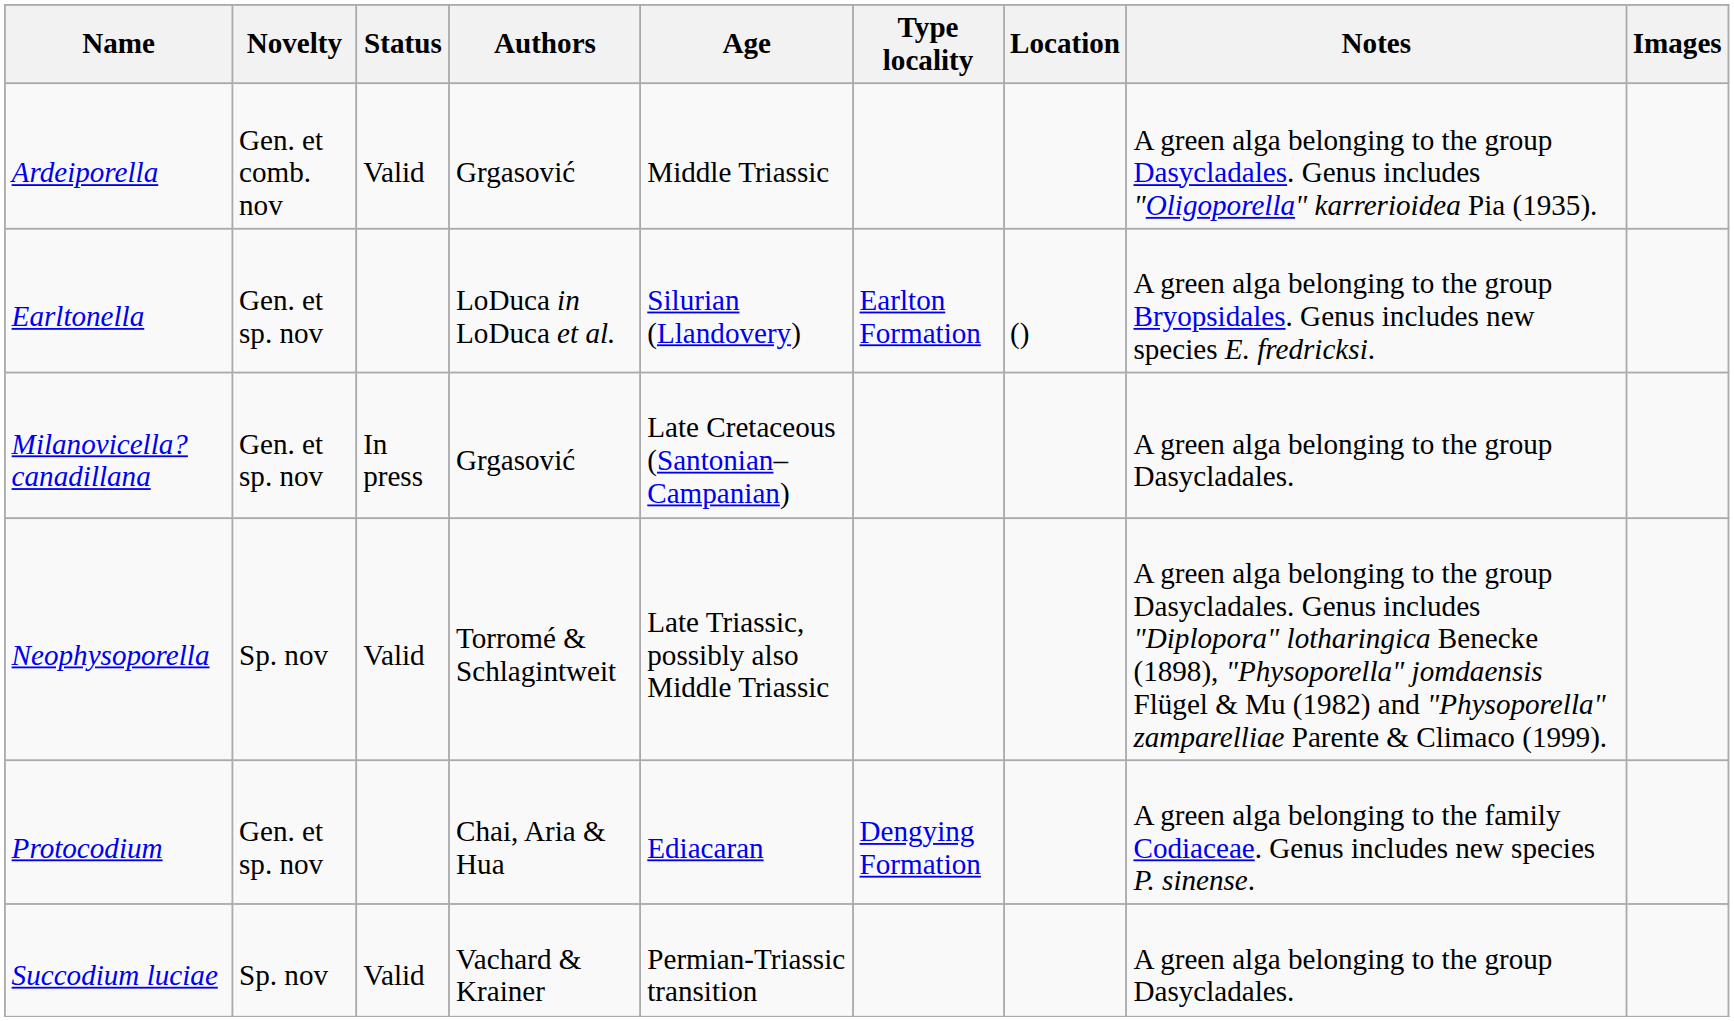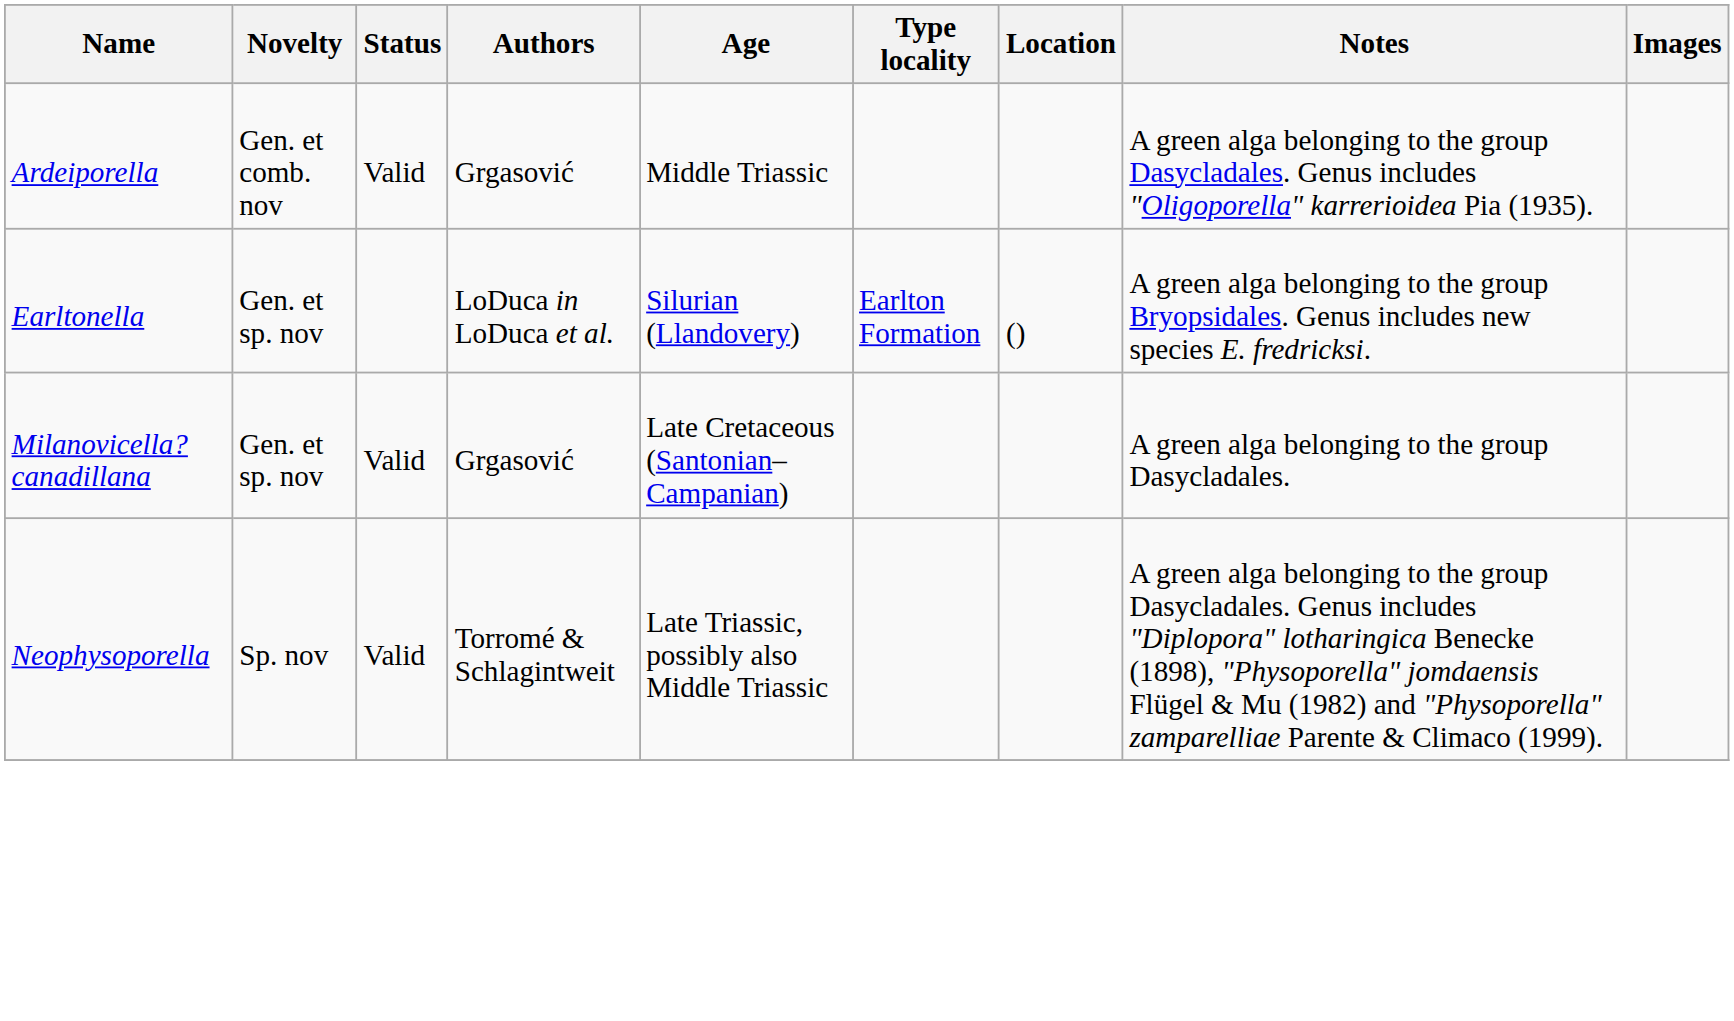 <table class="wikitable sortable" align="center" width="75%">
 <tr>
 <th>Name</th>
 <th>Novelty</th>
 <th>Status</th>
 <th>Authors</th>
 <th>Age</th>
 <th>Type locality</th>
 <th>Location</th>
 <th>Notes</th>
 <th>Images</th>
 </tr>
 <tr>
 <td><br><em><a href='#'>Ardeiporella</a></em></td>
 <td><br>Gen. et comb. nov</td>
 <td><br>Valid</td>
 <td><br>Grgasović</td>
 <td><br>Middle Triassic</td>
 <td></td>
 <td><br></td>
 <td><br>A green alga belonging to the group <a href='#'>Dasycladales</a>. Genus includes <em>"<a href='#'>Oligoporella</a>" karrerioidea</em> Pia (1935).</td>
 <td></td>
 </tr>
 <tr>
 <td><br><em><a href='#'>Earltonella</a></em></td>
 <td><br>Gen. et sp. nov</td>
 <td></td>
 <td><br>LoDuca <em>in</em> LoDuca <em>et al.</em></td>
 <td><br><a href='#'>Silurian</a> (<a href='#'>Llandovery</a>)</td>
 <td><br><a href='#'>Earlton Formation</a></td>
 <td><br><br>()</td>
 <td><br>A green alga belonging to the group <a href='#'>Bryopsidales</a>. Genus includes new species <em>E. fredricksi</em>.</td>
 <td></td>
 </tr>
 <tr>
 <td><br><em><a href='#'>Milanovicella? canadillana</a></em></td>
 <td><br>Gen. et sp. nov</td>
-<td><br>In press</td>
+<td><br>Valid</td>
 <td><br>Grgasović</td>
 <td><br>Late Cretaceous (<a href='#'>Santonian</a>–<a href='#'>Campanian</a>)</td>
 <td></td>
 <td><br></td>
 <td><br>A green alga belonging to the group Dasycladales.</td>
 <td></td>
 </tr>
 <tr>
 <td><br><em><a href='#'>Neophysoporella</a></em></td>
 <td><br>Sp. nov</td>
 <td><br>Valid</td>
 <td><br>Torromé & Schlagintweit</td>
 <td><br>Late Triassic, possibly also Middle Triassic</td>
 <td></td>
 <td><br></td>
 <td><br>A green alga belonging to the group Dasycladales. Genus includes <em>"Diplopora" lotharingica</em> Benecke (1898), <em>"Physoporella" jomdaensis</em> Flügel & Mu (1982) and <em>"Physoporella" zamparelliae</em> Parente & Climaco (1999).</td>
 <td></td>
 </tr>
 <tr>
-<td><br><em><a href='#'>Protocodium</a></em></td>
-<td><br>Gen. et sp. nov</td>
-<td></td>
-<td><br>Chai, Aria & Hua</td>
-<td><br><a href='#'>Ediacaran</a></td>
-<td><br><a href='#'>Dengying Formation</a></td>
-<td><br></td>
-<td><br>A green alga belonging to the family <a href='#'>Codiaceae</a>. Genus includes new species <em>P. sinense</em>.</td>
-<td></td>
-</tr>
-<tr>
-<td><br><em><a href='#'>Succodium luciae</a></em></td>
-<td><br>Sp. nov</td>
-<td><br>Valid</td>
-<td><br>Vachard & Krainer</td>
-<td><br>Permian-Triassic transition</td>
-<td></td>
-<td><br></td>
-<td><br>A green alga belonging to the group Dasycladales.</td>
-<td></td>
-</tr>
-<tr>
 </tr>
 </table>
